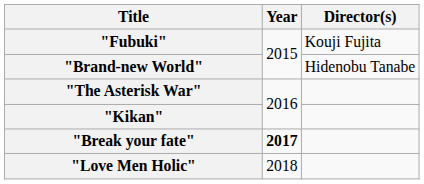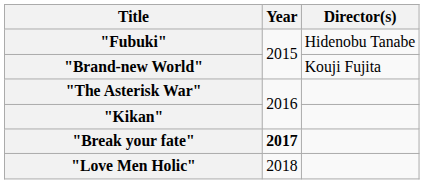 <table class="wikitable plainrowheaders">
 <tr>
 <th scope="col" style="width:16em;">Title</th>
 <th scope="col">Year</th>
 <th scope="col">Director(s)</th>
 </tr>
 <tr>
 <th scope="row">"Fubuki"</th>
 <td rowspan="2">2015</td>
-<td>Kouji Fujita</td>
+<td>Hidenobu Tanabe</td>
 </tr>
 <tr>
 <th scope="row">"Brand-new World"</th>
-<td>Hidenobu Tanabe</td>
+<td>Kouji Fujita</td>
 </tr>
 <tr>
 <th scope="row">"The Asterisk War"</th>
 <td rowspan="2">2016</td>
 <td></td>
 </tr>
 <tr>
 <th scope="row">"Kikan"</th>
 <td></td>
 </tr>
 <tr>
 <th scope="row">"Break your fate"</th>
 <td rowspan="1"><strong>2017</strong></td>
 <td></td>
 </tr>
 <tr>
 <th scope="row">"Love Men Holic"</th>
 <td rowspan="1">2018</td>
 <td></td>
 </tr>
 </table>
